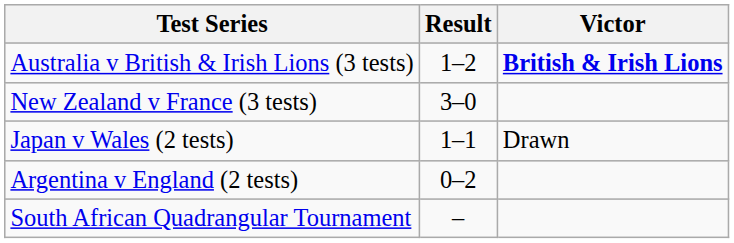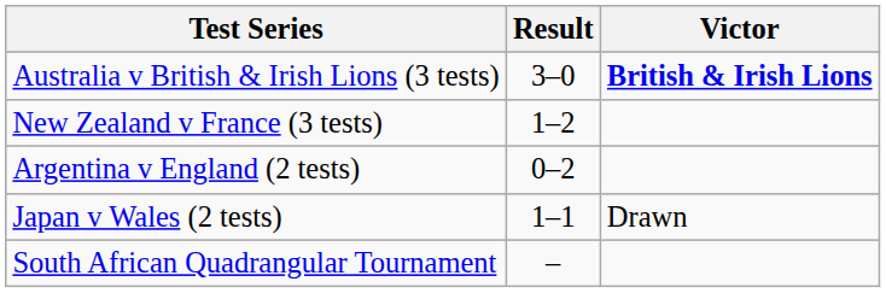 <table class="wikitable">
 <tr>
 <th align=left>Test Series </th>
 <th>Result</th>
 <th align=left>Victor </th>
 </tr>
 <tr>
 <td><a href='#'>Australia v British & Irish Lions</a> (3 tests)</td>
-<td align=center>1–2</td>
+<td align=center>3–0</td>
 <td><strong><a href='#'>British & Irish Lions</a></strong></td>
 </tr>
 <tr>
 <td><a href='#'>New Zealand v France</a> (3 tests)</td>
-<td align=center>3–0</td>
+<td align=center>1–2</td>
+<td></td>
+</tr>
+<tr>
+<td><a href='#'>Argentina v England</a> (2 tests)</td>
+<td align=center>0–2</td>
 <td></td>
 </tr>
 <tr>
 <td><a href='#'>Japan v Wales</a> (2 tests)</td>
 <td align=center>1–1</td>
 <td>Drawn</td>
 </tr>
 <tr>
-<td><a href='#'>Argentina v England</a> (2 tests)</td>
-<td align=center>0–2</td>
-<td></td>
-</tr>
-<tr>
 <td><a href='#'>South African Quadrangular Tournament</a></td>
 <td align=center>–</td>
 <td></td>
 </tr>
 </table>
